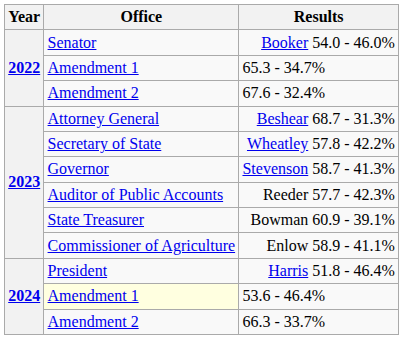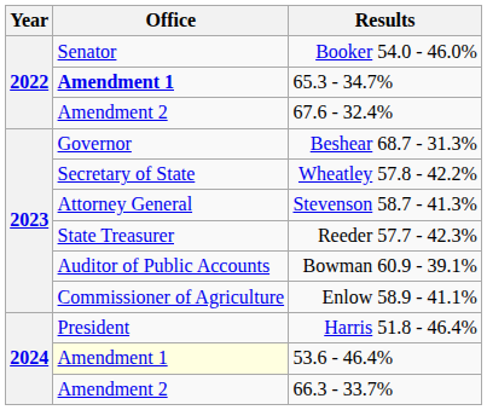 <table class=wikitable>
 <tr>
 <th>Year</th>
 <th>Office</th>
 <th>Results</th>
 </tr>
 <tr>
 <th rowspan=3><a href='#'>2022</a></th>
 <td><a href='#'>Senator</a></td>
 <td align="right" ><a href='#'>Booker</a> 54.0 - 46.0%</td>
 </tr>
 <tr>
-<td><a href='#'>Amendment 1</a></td>
+<td><strong><a href='#'>Amendment 1</a></strong></td>
 <td> 65.3 - 34.7%</td>
 </tr>
 <tr>
 <td><a href='#'>Amendment 2</a></td>
 <td> 67.6 - 32.4%</td>
 </tr>
 <tr>
 <th rowspan=6><a href='#'>2023</a></th>
-<td><a href='#'>Attorney General</a></td>
+<td><a href='#'>Governor</a></td>
 <td align="right" ><a href='#'>Beshear</a> 68.7 - 31.3%</td>
 </tr>
 <tr>
 <td><a href='#'>Secretary of State</a></td>
 <td align="right" ><a href='#'>Wheatley</a> 57.8 - 42.2%</td>
 </tr>
 <tr>
-<td><a href='#'>Governor</a></td>
+<td><a href='#'>Attorney General</a></td>
 <td align="right" ><a href='#'>Stevenson</a> 58.7 - 41.3%</td>
 </tr>
 <tr>
-<td><a href='#'>Auditor of Public Accounts</a></td>
+<td><a href='#'>State Treasurer</a></td>
 <td align="right" >Reeder 57.7 - 42.3%</td>
 </tr>
 <tr>
-<td><a href='#'>State Treasurer</a></td>
+<td><a href='#'>Auditor of Public Accounts</a></td>
 <td align="right" >Bowman 60.9 - 39.1%</td>
 </tr>
 <tr>
 <td><a href='#'>Commissioner of Agriculture</a></td>
 <td align="right" >Enlow 58.9 - 41.1%</td>
 </tr>
 <tr>
 <th rowspan=3><a href='#'>2024</a></th>
 <td><a href='#'>President</a></td>
 <td align="right" ><a href='#'>Harris</a> 51.8 - 46.4%</td>
 </tr>
 <tr>
 <td style="background: lightyellow;"><a href='#'>Amendment 1</a></td>
 <td> 53.6 - 46.4%</td>
 </tr>
 <tr>
 <td><a href='#'>Amendment 2</a></td>
 <td> 66.3 - 33.7%</td>
 </tr>
 </table>
